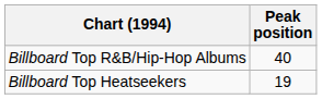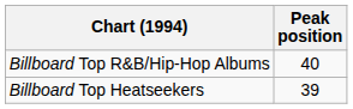 <table class="wikitable">
 <tr>
 <th>Chart (1994)</th>
 <th>Peak<br>position</th>
 </tr>
 <tr>
 <td><em>Billboard</em> Top R&B/Hip-Hop Albums</td>
 <td align="center">40</td>
 </tr>
 <tr>
 <td><em>Billboard</em> Top Heatseekers</td>
-<td align="center">19</td>
+<td align="center">39</td>
 </tr>
 </table>
